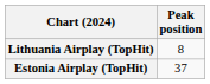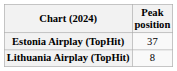 <table class="wikitable plainrowheaders sortable" style="text-align:center">
 <tr>
 <th scope="col">Chart (2024)</th>
 <th scope="col">Peak<br>position</th>
 </tr>
 <tr>
+<th scope="row">Estonia Airplay (TopHit)</th>
+<td>37</td>
+</tr>
+<tr>
 <th scope="row">Lithuania Airplay (TopHit)</th>
 <td>8</td>
 </tr>
-<tr>
-<th scope="row">Estonia Airplay (TopHit)</th>
-<td>37</td>
-</tr>
 </table>
